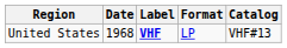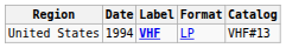 <table class="wikitable">
 <tr>
 <th>Region</th>
 <th>Date</th>
 <th>Label</th>
 <th>Format</th>
 <th>Catalog</th>
 </tr>
 <tr>
 <td>United States</td>
-<td>1968</td>
+<td>1994</td>
 <td><strong><a href='#'>VHF</a></strong></td>
 <td><a href='#'>LP</a></td>
 <td>VHF#13</td>
 </tr>
 </table>
